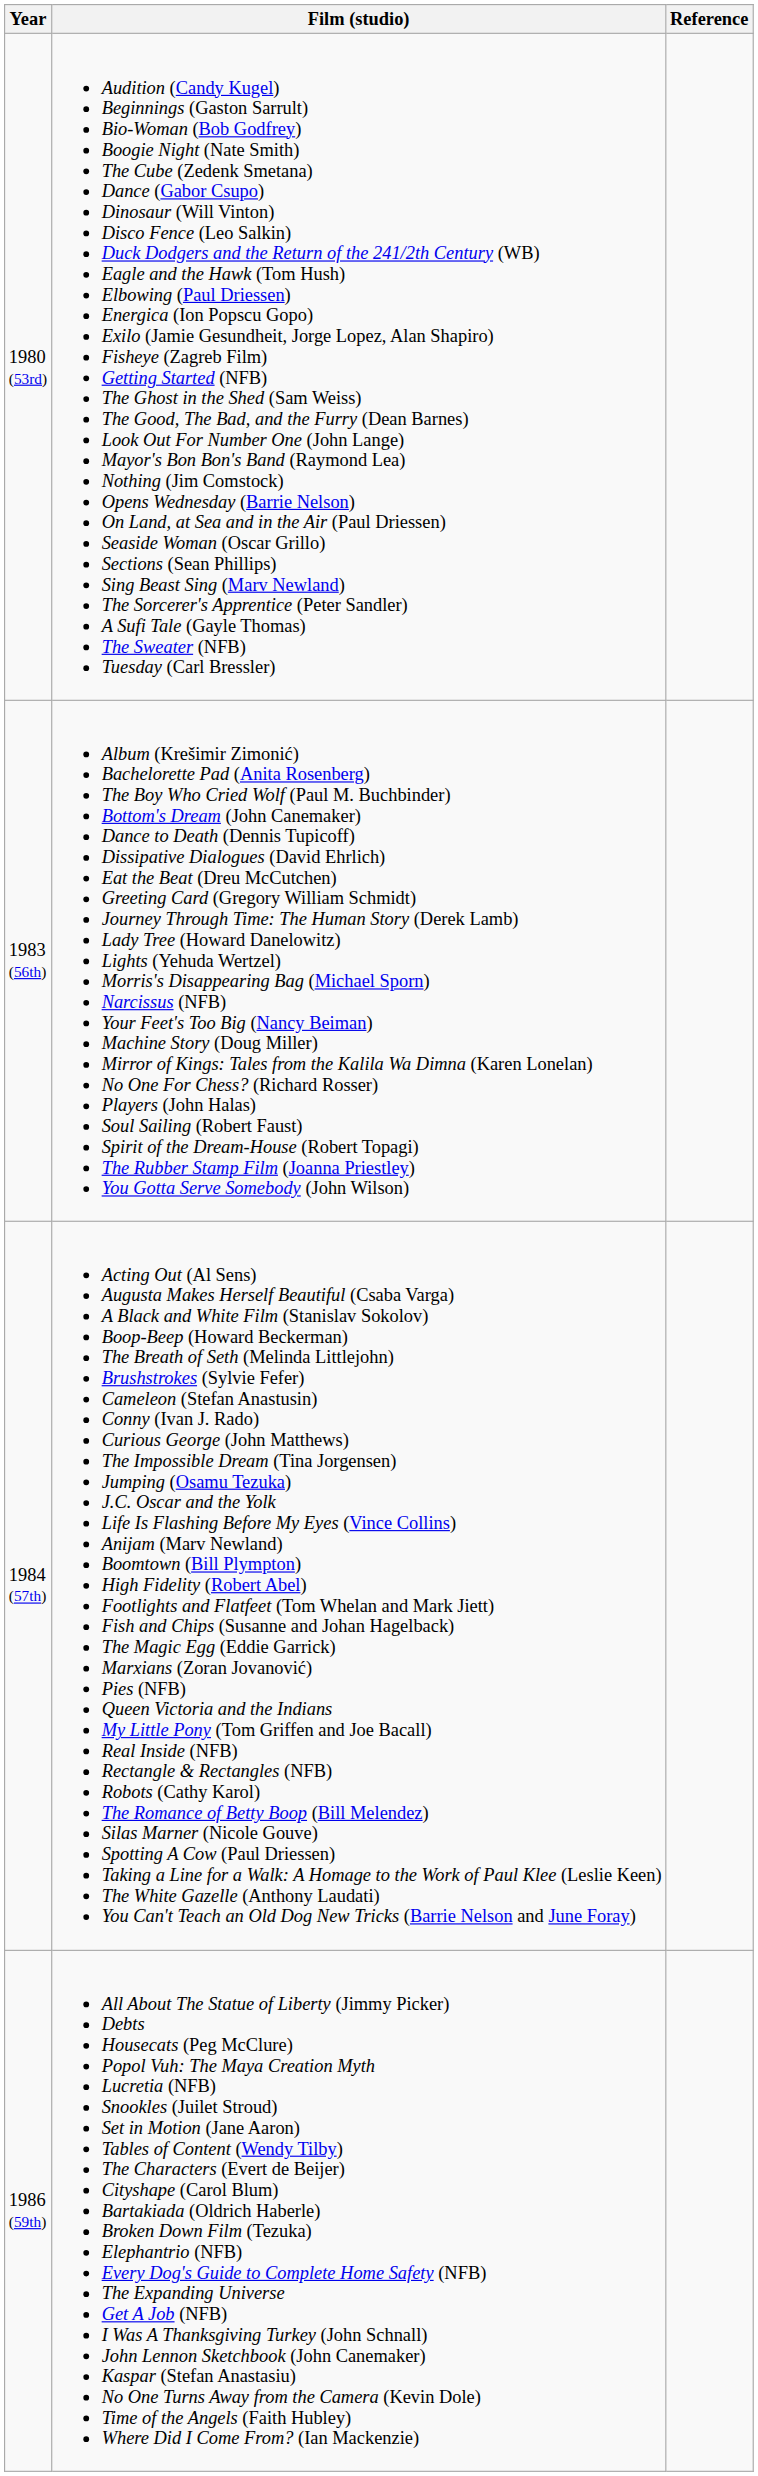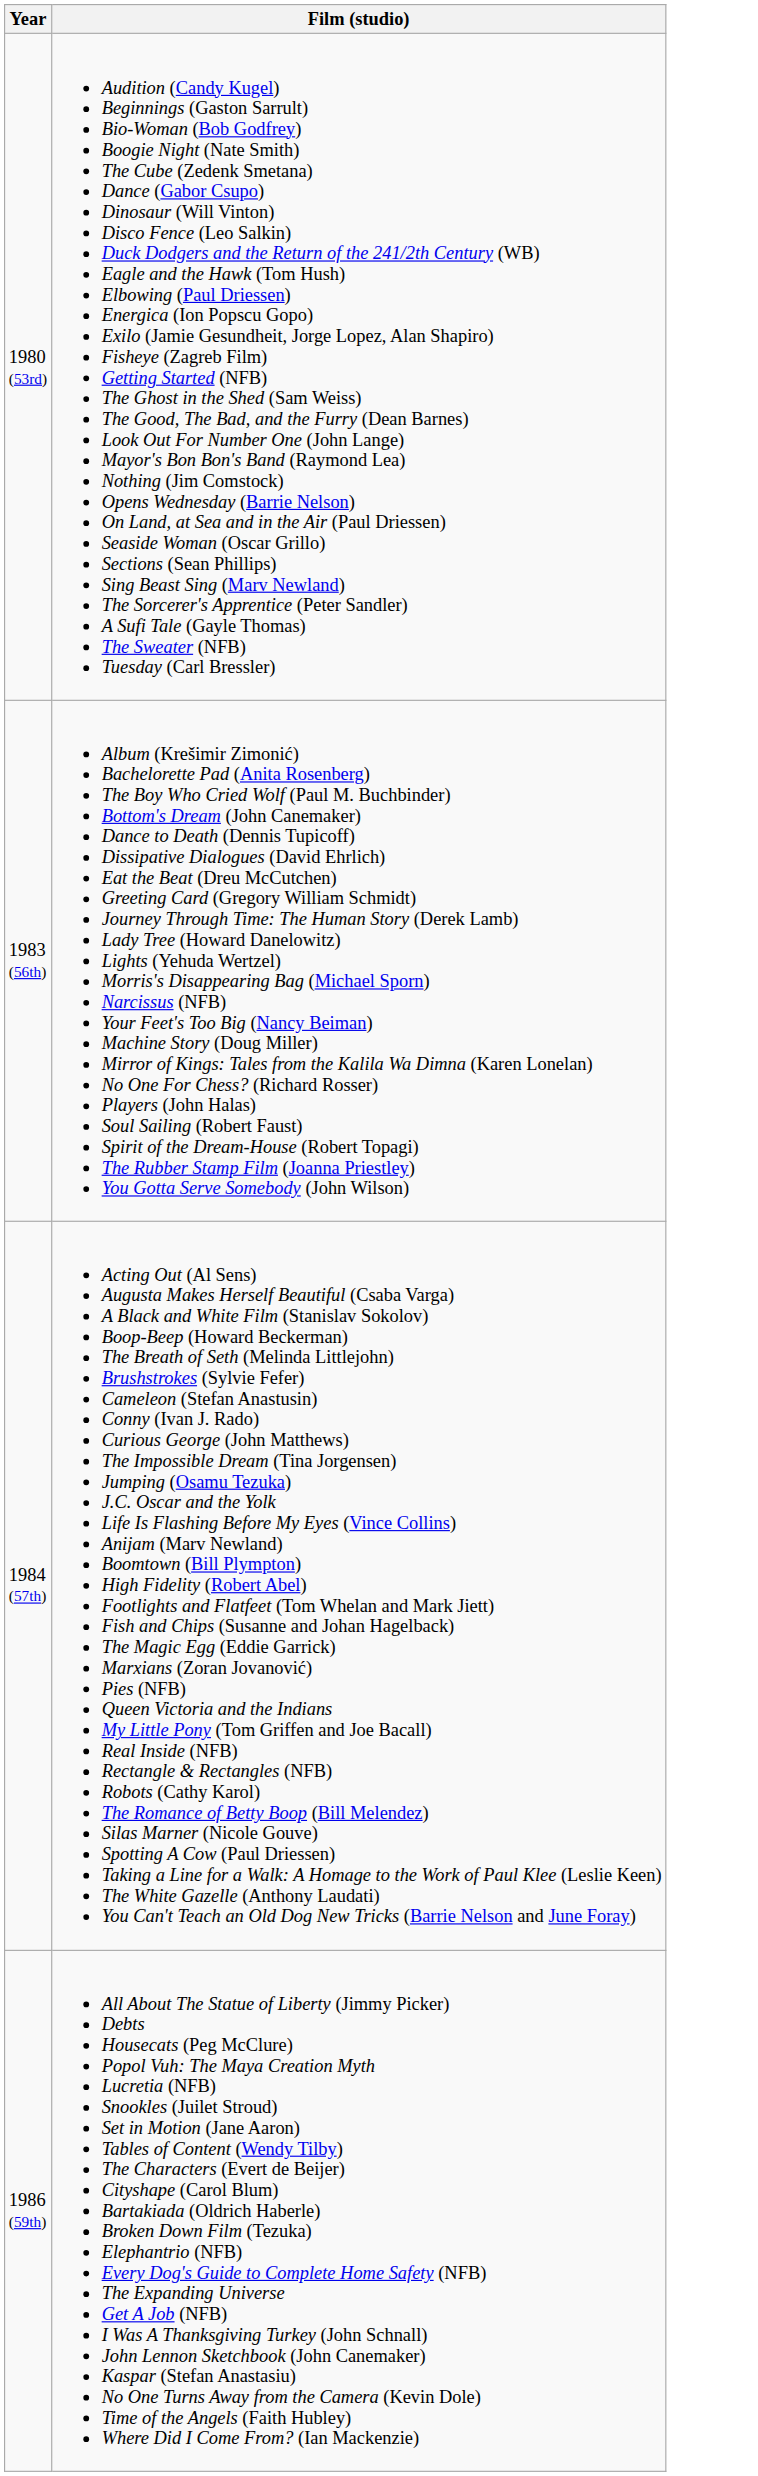 <table class="wikitable">
 <tr>
 <th>Year</th>
 <th>Film (studio)</th>
-<th>Reference</th>
 </tr>
 <tr>
 <td>1980<br><small>(<a href='#'>53rd</a>)</small></td>
 <td><br><ul><li><em>Audition</em> (<a href='#'>Candy Kugel</a>)</li><li><em>Beginnings</em> (Gaston Sarrult)</li><li><em>Bio-Woman</em> (<a href='#'>Bob Godfrey</a>)</li><li><em>Boogie Night</em> (Nate Smith)</li><li><em>The Cube</em> (Zedenk Smetana)</li><li><em>Dance</em> (<a href='#'>Gabor Csupo</a>)</li><li><em>Dinosaur</em> (Will Vinton)</li><li><em>Disco Fence</em> (Leo Salkin)</li><li><em><a href='#'>Duck Dodgers and the Return of the 241/2th Century</a></em> (WB)</li><li><em>Eagle and the Hawk</em> (Tom Hush)</li><li><em>Elbowing</em> (<a href='#'>Paul Driessen</a>)</li><li><em>Energica</em> (Ion Popscu Gopo)</li><li><em>Exilo</em> (Jamie Gesundheit, Jorge Lopez, Alan Shapiro)</li><li><em>Fisheye</em> (Zagreb Film)</li><li><em><a href='#'>Getting Started</a></em> (NFB)</li><li><em>The Ghost in the Shed</em> (Sam Weiss)</li><li><em>The Good, The Bad, and the Furry</em> (Dean Barnes)</li><li><em>Look Out For Number One</em> (John Lange)</li><li><em>Mayor's Bon Bon's Band</em> (Raymond Lea)</li><li><em>Nothing</em> (Jim Comstock)</li><li><em>Opens Wednesday</em> (<a href='#'>Barrie Nelson</a>)</li><li><em>On Land, at Sea and in the Air</em> (Paul Driessen)</li><li><em>Seaside Woman</em> (Oscar Grillo)</li><li><em>Sections</em> (Sean Phillips)</li><li><em>Sing Beast Sing</em> (<a href='#'>Marv Newland</a>)</li><li><em>The Sorcerer's Apprentice</em> (Peter Sandler)</li><li><em>A Sufi Tale</em> (Gayle Thomas)</li><li><em><a href='#'>The Sweater</a></em> (NFB)</li><li><em>Tuesday</em> (Carl Bressler)</li></ul></td>
-<td></td>
 </tr>
 <tr>
 <td>1983<br><small>(<a href='#'>56th</a>)</small></td>
 <td><br><ul><li><em>Album</em> (Krešimir Zimonić)</li><li><em>Bachelorette Pad</em> (<a href='#'>Anita Rosenberg</a>)</li><li><em>The Boy Who Cried Wolf</em> (Paul M. Buchbinder)</li><li><em><a href='#'>Bottom's Dream</a></em> (John Canemaker)</li><li><em>Dance to Death</em> (Dennis Tupicoff)</li><li><em>Dissipative Dialogues</em> (David Ehrlich)</li><li><em>Eat the Beat</em> (Dreu McCutchen)</li><li><em>Greeting Card</em> (Gregory William Schmidt)</li><li><em>Journey Through Time: The Human Story</em> (Derek Lamb)</li><li><em>Lady Tree</em> (Howard Danelowitz)</li><li><em>Lights</em> (Yehuda Wertzel)</li><li><em>Morris's Disappearing Bag</em> (<a href='#'>Michael Sporn</a>)</li><li><em><a href='#'>Narcissus</a></em> (NFB)</li><li><em>Your Feet's Too Big</em> (<a href='#'>Nancy Beiman</a>)</li><li><em>Machine Story</em> (Doug Miller)</li><li><em>Mirror of Kings: Tales from the Kalila Wa Dimna</em> (Karen Lonelan)</li><li><em>No One For Chess?</em> (Richard Rosser)</li><li><em>Players</em> (John Halas)</li><li><em>Soul Sailing</em> (Robert Faust)</li><li><em>Spirit of the Dream-House</em> (Robert Topagi)</li><li><em><a href='#'>The Rubber Stamp Film</a></em> (<a href='#'>Joanna Priestley</a>)</li><li><em><a href='#'>You Gotta Serve Somebody</a></em> (John Wilson)</li></ul></td>
-<td></td>
 </tr>
 <tr>
 <td>1984<br><small>(<a href='#'>57th</a>)</small></td>
 <td><br><ul><li><em>Acting Out</em> (Al Sens)</li><li><em>Augusta Makes Herself Beautiful</em> (Csaba Varga)</li><li><em>A Black and White Film</em> (Stanislav Sokolov)</li><li><em>Boop-Beep</em> (Howard Beckerman)</li><li><em>The Breath of Seth</em> (Melinda Littlejohn)</li><li><em><a href='#'>Brushstrokes</a></em> (Sylvie Fefer)</li><li><em>Cameleon</em> (Stefan Anastusin)</li><li><em>Conny</em> (Ivan J. Rado)</li><li><em>Curious George</em> (John Matthews)</li><li><em>The Impossible Dream</em> (Tina Jorgensen)</li><li><em>Jumping</em> (<a href='#'>Osamu Tezuka</a>)</li><li><em>J.C. Oscar and the Yolk</em></li><li><em>Life Is Flashing Before My Eyes</em> (<a href='#'>Vince Collins</a>)</li><li><em>Anijam</em> (Marv Newland)</li><li><em>Boomtown</em> (<a href='#'>Bill Plympton</a>)</li><li><em>High Fidelity</em> (<a href='#'>Robert Abel</a>)</li><li><em>Footlights and Flatfeet</em> (Tom Whelan and Mark Jiett)</li><li><em>Fish and Chips</em> (Susanne and Johan Hagelback)</li><li><em>The Magic Egg</em> (Eddie Garrick)</li><li><em>Marxians</em> (Zoran Jovanović)</li><li><em>Pies</em> (NFB)</li><li><em>Queen Victoria and the Indians</em></li><li><em><a href='#'>My Little Pony</a></em> (Tom Griffen and Joe Bacall)</li><li><em>Real Inside</em> (NFB)</li><li><em>Rectangle & Rectangles</em> (NFB)</li><li><em>Robots</em> (Cathy Karol)</li><li><em><a href='#'>The Romance of Betty Boop</a></em> (<a href='#'>Bill Melendez</a>)</li><li><em>Silas Marner</em> (Nicole Gouve)</li><li><em>Spotting A Cow</em> (Paul Driessen)</li><li><em>Taking a Line for a Walk: A Homage to the Work of Paul Klee</em> (Leslie Keen)</li><li><em>The White Gazelle</em> (Anthony Laudati)</li><li><em>You Can't Teach an Old Dog New Tricks</em> (<a href='#'>Barrie Nelson</a> and <a href='#'>June Foray</a>)</li></ul></td>
-<td></td>
 </tr>
 <tr>
 <td>1986<br><small>(<a href='#'>59th</a>)</small></td>
 <td><br><ul><li><em>All About The Statue of Liberty</em> (Jimmy Picker)</li><li><em>Debts</em></li><li><em>Housecats</em> (Peg McClure)</li><li><em>Popol Vuh: The Maya Creation Myth</em></li><li><em>Lucretia</em> (NFB)</li><li><em>Snookles</em> (Juilet Stroud)</li><li><em>Set in Motion</em> (Jane Aaron)</li><li><em>Tables of Content</em> (<a href='#'>Wendy Tilby</a>)</li><li><em>The Characters</em> (Evert de Beijer)</li><li><em>Cityshape</em> (Carol Blum)</li><li><em>Bartakiada</em> (Oldrich Haberle)</li><li><em>Broken Down Film</em> (Tezuka)</li><li><em>Elephantrio</em> (NFB)</li><li><em><a href='#'>Every Dog's Guide to Complete Home Safety</a></em> (NFB)</li><li><em>The Expanding Universe</em></li><li><em><a href='#'>Get A Job</a></em> (NFB)</li><li><em>I Was A Thanksgiving Turkey</em> (John Schnall)</li><li><em>John Lennon Sketchbook</em> (John Canemaker)</li><li><em>Kaspar</em> (Stefan Anastasiu)</li><li><em>No One Turns Away from the Camera</em> (Kevin Dole)</li><li><em>Time of the Angels</em> (Faith Hubley)</li><li><em>Where Did I Come From?</em> (Ian Mackenzie)</li></ul></td>
-<td></td>
 </tr>
 </table>
